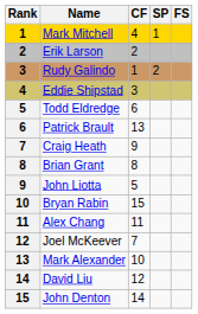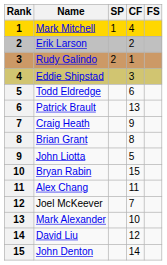 <table class="wikitable">
 <tr>
 <th>Rank</th>
 <th>Name</th>
+<th>SP</th>
 <th>CF</th>
-<th>SP</th>
 <th>FS</th>
 </tr>
 <tr bgcolor="gold">
 <td align="center"><strong>1</strong></td>
 <td><a href='#'>Mark Mitchell</a></td>
+<td>1</td>
 <td>4</td>
-<td>1</td>
 <td></td>
 </tr>
 <tr bgcolor="silver">
 <td align="center"><strong>2</strong></td>
 <td><a href='#'>Erik Larson</a></td>
+<td></td>
 <td>2</td>
-<td></td>
 <td></td>
 </tr>
 <tr bgcolor="cc9966">
 <td align="center"><strong>3</strong></td>
 <td><a href='#'>Rudy Galindo</a></td>
+<td>2</td>
 <td>1</td>
-<td>2</td>
 <td></td>
 </tr>
 <tr bgcolor="#d1c571">
 <td align="center"><strong>4</strong></td>
 <td><a href='#'>Eddie Shipstad</a></td>
+<td></td>
 <td>3</td>
-<td></td>
 <td></td>
 </tr>
 <tr>
 <th>5</th>
 <td><a href='#'>Todd Eldredge</a></td>
+<td></td>
 <td>6</td>
-<td></td>
 <td></td>
 </tr>
 <tr>
 <th>6</th>
 <td><a href='#'>Patrick Brault</a></td>
+<td></td>
 <td>13</td>
-<td></td>
 <td></td>
 </tr>
 <tr>
 <th>7</th>
 <td><a href='#'>Craig Heath</a></td>
+<td></td>
 <td>9</td>
-<td></td>
 <td></td>
 </tr>
 <tr>
 <th>8</th>
 <td><a href='#'>Brian Grant</a></td>
+<td></td>
 <td>8</td>
-<td></td>
 <td></td>
 </tr>
 <tr>
 <th>9</th>
 <td><a href='#'>John Liotta</a></td>
+<td></td>
 <td>5</td>
-<td></td>
 <td></td>
 </tr>
 <tr>
 <th>10</th>
 <td><a href='#'>Bryan Rabin</a></td>
+<td></td>
 <td>15</td>
-<td></td>
 <td></td>
 </tr>
 <tr>
 <th>11</th>
 <td><a href='#'>Alex Chang</a></td>
+<td></td>
 <td>11</td>
-<td></td>
 <td></td>
 </tr>
 <tr>
 <th>12</th>
 <td>Joel McKeever</td>
+<td></td>
 <td>7</td>
-<td></td>
 <td></td>
 </tr>
 <tr>
 <th>13</th>
 <td><a href='#'>Mark Alexander</a></td>
+<td></td>
 <td>10</td>
-<td></td>
 <td></td>
 </tr>
 <tr>
 <th>14</th>
 <td><a href='#'>David Liu</a></td>
+<td></td>
 <td>12</td>
-<td></td>
 <td></td>
 </tr>
 <tr>
 <th>15</th>
 <td><a href='#'>John Denton</a></td>
+<td></td>
 <td>14</td>
-<td></td>
 <td></td>
 </tr>
 </table>
